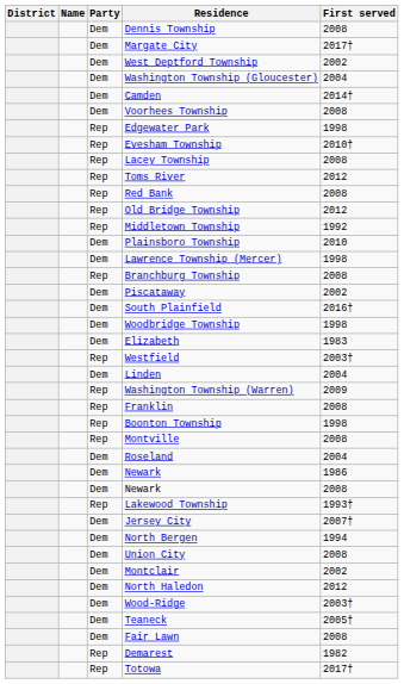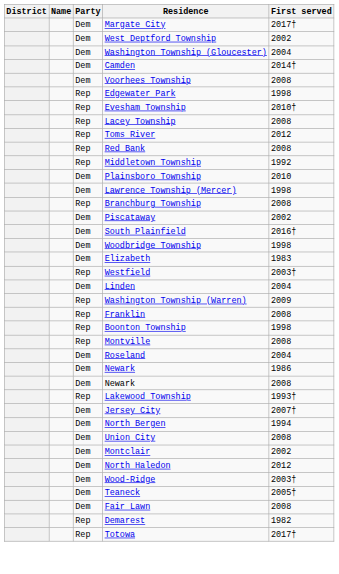 <table class="wikitable sortable">
 <tr>
 <th>District</th>
 <th>Name</th>
 <th>Party</th>
 <th>Residence</th>
 <th>First served</th>
-</tr>
-<tr>
-<th></th>
-<td></td>
-<td>Dem</td>
-<td><a href='#'>Dennis Township</a></td>
-<td>2008</td>
 </tr>
 <tr>
 <th></th>
 <td></td>
 <td>Dem</td>
 <td><a href='#'>Margate City</a></td>
 <td>2017†</td>
 </tr>
 <tr>
 <th></th>
 <td></td>
 <td>Dem</td>
 <td><a href='#'>West Deptford Township</a></td>
 <td>2002</td>
 </tr>
 <tr>
 <th></th>
 <td></td>
 <td>Dem</td>
 <td><a href='#'>Washington Township (Gloucester)</a></td>
 <td>2004</td>
 </tr>
 <tr>
 <th></th>
 <td></td>
 <td>Dem</td>
 <td><a href='#'>Camden</a></td>
 <td>2014†</td>
 </tr>
 <tr>
 <th></th>
 <td></td>
 <td>Dem</td>
 <td><a href='#'>Voorhees Township</a></td>
 <td>2008</td>
 </tr>
 <tr>
 <th></th>
 <td></td>
 <td>Rep</td>
 <td><a href='#'>Edgewater Park</a></td>
 <td>1998</td>
 </tr>
 <tr>
 <th></th>
 <td></td>
 <td>Rep</td>
 <td><a href='#'>Evesham Township</a></td>
 <td>2010†</td>
 </tr>
 <tr>
 <th></th>
 <td></td>
 <td>Rep</td>
 <td><a href='#'>Lacey Township</a></td>
 <td>2008</td>
 </tr>
 <tr>
 <th></th>
 <td></td>
 <td>Rep</td>
 <td><a href='#'>Toms River</a></td>
 <td>2012</td>
 </tr>
 <tr>
 <th></th>
 <td></td>
 <td>Rep</td>
 <td><a href='#'>Red Bank</a></td>
 <td>2008</td>
-</tr>
-<tr>
-<th></th>
-<td></td>
-<td>Rep</td>
-<td><a href='#'>Old Bridge Township</a></td>
-<td>2012</td>
 </tr>
 <tr>
 <th></th>
 <td></td>
 <td>Rep</td>
 <td><a href='#'>Middletown Township</a></td>
 <td>1992</td>
 </tr>
 <tr>
 <th></th>
 <td></td>
 <td>Dem</td>
 <td><a href='#'>Plainsboro Township</a></td>
 <td>2010</td>
 </tr>
 <tr>
 <th></th>
 <td></td>
 <td>Dem</td>
 <td><a href='#'>Lawrence Township (Mercer)</a></td>
 <td>1998</td>
 </tr>
 <tr>
 <th></th>
 <td></td>
 <td>Rep</td>
 <td><a href='#'>Branchburg Township</a></td>
 <td>2008</td>
 </tr>
 <tr>
 <th></th>
 <td></td>
 <td>Dem</td>
 <td><a href='#'>Piscataway</a></td>
 <td>2002</td>
 </tr>
 <tr>
 <th></th>
 <td></td>
 <td>Dem</td>
 <td><a href='#'>South Plainfield</a></td>
 <td>2016†</td>
 </tr>
 <tr>
 <th></th>
 <td></td>
 <td>Dem</td>
 <td><a href='#'>Woodbridge Township</a></td>
 <td>1998</td>
 </tr>
 <tr>
 <th></th>
 <td></td>
 <td>Dem</td>
 <td><a href='#'>Elizabeth</a></td>
 <td>1983</td>
 </tr>
 <tr>
 <th></th>
 <td></td>
 <td>Rep</td>
 <td><a href='#'>Westfield</a></td>
 <td>2003†</td>
 </tr>
 <tr>
 <th></th>
 <td></td>
 <td>Dem</td>
 <td><a href='#'>Linden</a></td>
 <td>2004</td>
 </tr>
 <tr>
 <th></th>
 <td></td>
 <td>Rep</td>
 <td><a href='#'>Washington Township (Warren)</a></td>
 <td>2009</td>
 </tr>
 <tr>
 <th></th>
 <td></td>
 <td>Rep</td>
 <td><a href='#'>Franklin</a></td>
 <td>2008</td>
 </tr>
 <tr>
 <th></th>
 <td></td>
 <td>Rep</td>
 <td><a href='#'>Boonton Township</a></td>
 <td>1998</td>
 </tr>
 <tr>
 <th></th>
 <td></td>
 <td>Rep</td>
 <td><a href='#'>Montville</a></td>
 <td>2008</td>
 </tr>
 <tr>
 <th></th>
 <td></td>
 <td>Dem</td>
 <td><a href='#'>Roseland</a></td>
 <td>2004</td>
 </tr>
 <tr>
 <th></th>
 <td></td>
 <td>Dem</td>
 <td><a href='#'>Newark</a></td>
 <td>1986</td>
 </tr>
 <tr>
 <th></th>
 <td></td>
 <td>Dem</td>
 <td>Newark</td>
 <td>2008</td>
 </tr>
 <tr>
 <th></th>
 <td></td>
 <td>Rep</td>
 <td><a href='#'>Lakewood Township</a></td>
 <td>1993†</td>
 </tr>
 <tr>
 <th></th>
 <td></td>
 <td>Dem</td>
 <td><a href='#'>Jersey City</a></td>
 <td>2007†</td>
 </tr>
 <tr>
 <th></th>
 <td></td>
 <td>Dem</td>
 <td><a href='#'>North Bergen</a></td>
 <td>1994</td>
 </tr>
 <tr>
 <th></th>
 <td></td>
 <td>Dem</td>
 <td><a href='#'>Union City</a></td>
 <td>2008</td>
 </tr>
 <tr>
 <th></th>
 <td></td>
 <td>Dem</td>
 <td><a href='#'>Montclair</a></td>
 <td>2002</td>
 </tr>
 <tr>
 <th></th>
 <td></td>
 <td>Dem</td>
 <td><a href='#'>North Haledon</a></td>
 <td>2012</td>
 </tr>
 <tr>
 <th></th>
 <td></td>
 <td>Dem</td>
 <td><a href='#'>Wood-Ridge</a></td>
 <td>2003†</td>
 </tr>
 <tr>
 <th></th>
 <td></td>
 <td>Dem</td>
 <td><a href='#'>Teaneck</a></td>
 <td>2005†</td>
 </tr>
 <tr>
 <th></th>
 <td></td>
 <td>Dem</td>
 <td><a href='#'>Fair Lawn</a></td>
 <td>2008</td>
 </tr>
 <tr>
 <th></th>
 <td></td>
 <td>Rep</td>
 <td><a href='#'>Demarest</a></td>
 <td>1982</td>
 </tr>
 <tr>
 <th></th>
 <td></td>
 <td>Rep</td>
 <td><a href='#'>Totowa</a></td>
 <td>2017†</td>
 </tr>
 </table>
